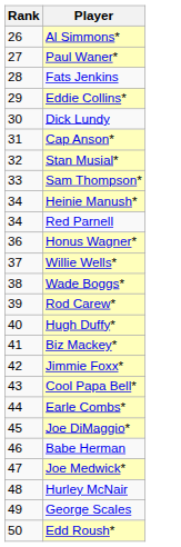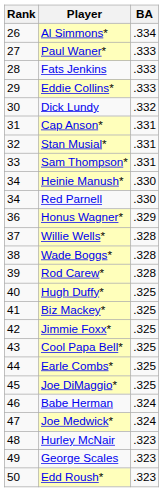 <table class="wikitable" style="float:left;">
 <tr style="white-space: nowrap;">
 <th>Rank</th>
 <th>Player</th>
+<th>BA</th>
 </tr>
 <tr>
 <td>26</td>
 <td style="background:#ffffbb;"><a href='#'>Al Simmons</a>*</td>
+<td>.334</td>
 </tr>
 <tr>
 <td>27</td>
 <td style="background:#ffffbb;"><a href='#'>Paul Waner</a>*</td>
+<td>.333</td>
 </tr>
 <tr>
 <td>28</td>
 <td><a href='#'>Fats Jenkins</a></td>
+<td>.333</td>
 </tr>
 <tr>
 <td>29</td>
 <td style="background:#ffffbb;"><a href='#'>Eddie Collins</a>*</td>
+<td>.333</td>
 </tr>
 <tr>
 <td>30</td>
 <td><a href='#'>Dick Lundy</a></td>
+<td>.332</td>
 </tr>
 <tr>
 <td>31</td>
 <td style="background:#ffffbb;"><a href='#'>Cap Anson</a>*</td>
+<td>.331</td>
 </tr>
 <tr>
 <td>32</td>
 <td style="background:#ffffbb;"><a href='#'>Stan Musial</a>*</td>
+<td>.331</td>
 </tr>
 <tr>
 <td>33</td>
 <td style="background:#ffffbb;"><a href='#'>Sam Thompson</a>*</td>
+<td>.331</td>
 </tr>
 <tr>
 <td>34</td>
 <td style="background:#ffffbb;"><a href='#'>Heinie Manush</a>*</td>
+<td>.330</td>
 </tr>
 <tr>
 <td>34</td>
 <td><a href='#'>Red Parnell</a></td>
+<td>.330</td>
 </tr>
 <tr>
 <td>36</td>
 <td style="background:#ffffbb;"><a href='#'>Honus Wagner</a>*</td>
+<td>.329</td>
 </tr>
 <tr>
 <td>37</td>
 <td style="background:#ffffbb;"><a href='#'>Willie Wells</a>*</td>
+<td>.328</td>
 </tr>
 <tr>
 <td>38</td>
 <td style="background:#ffffbb;"><a href='#'>Wade Boggs</a>*</td>
+<td>.328</td>
 </tr>
 <tr>
 <td>39</td>
 <td style="background:#ffffbb;"><a href='#'>Rod Carew</a>*</td>
+<td>.328</td>
 </tr>
 <tr>
 <td>40</td>
 <td style="background:#ffffbb;"><a href='#'>Hugh Duffy</a>*</td>
+<td>.325</td>
 </tr>
 <tr>
 <td>41</td>
 <td style="background:#ffffbb;"><a href='#'>Biz Mackey</a>*</td>
+<td>.325</td>
 </tr>
 <tr>
 <td>42</td>
 <td style="background:#ffffbb;"><a href='#'>Jimmie Foxx</a>*</td>
+<td>.325</td>
 </tr>
 <tr>
 <td>43</td>
 <td style="background:#ffffbb;"><a href='#'>Cool Papa Bell</a>*</td>
+<td>.325</td>
 </tr>
 <tr>
 <td>44</td>
 <td style="background:#ffffbb;"><a href='#'>Earle Combs</a>*</td>
+<td>.325</td>
 </tr>
 <tr>
 <td>45</td>
 <td style="background:#ffffbb;"><a href='#'>Joe DiMaggio</a>*</td>
+<td>.325</td>
 </tr>
 <tr>
 <td>46</td>
 <td><a href='#'>Babe Herman</a></td>
+<td>.324</td>
 </tr>
 <tr>
 <td>47</td>
 <td style="background:#ffffbb;"><a href='#'>Joe Medwick</a>*</td>
+<td>.324</td>
 </tr>
 <tr>
 <td>48</td>
 <td><a href='#'>Hurley McNair</a></td>
+<td>.323</td>
 </tr>
 <tr>
 <td>49</td>
 <td><a href='#'>George Scales</a></td>
+<td>.323</td>
 </tr>
 <tr>
 <td>50</td>
 <td style="background:#ffffbb;"><a href='#'>Edd Roush</a>*</td>
+<td>.323</td>
 </tr>
 </table>
